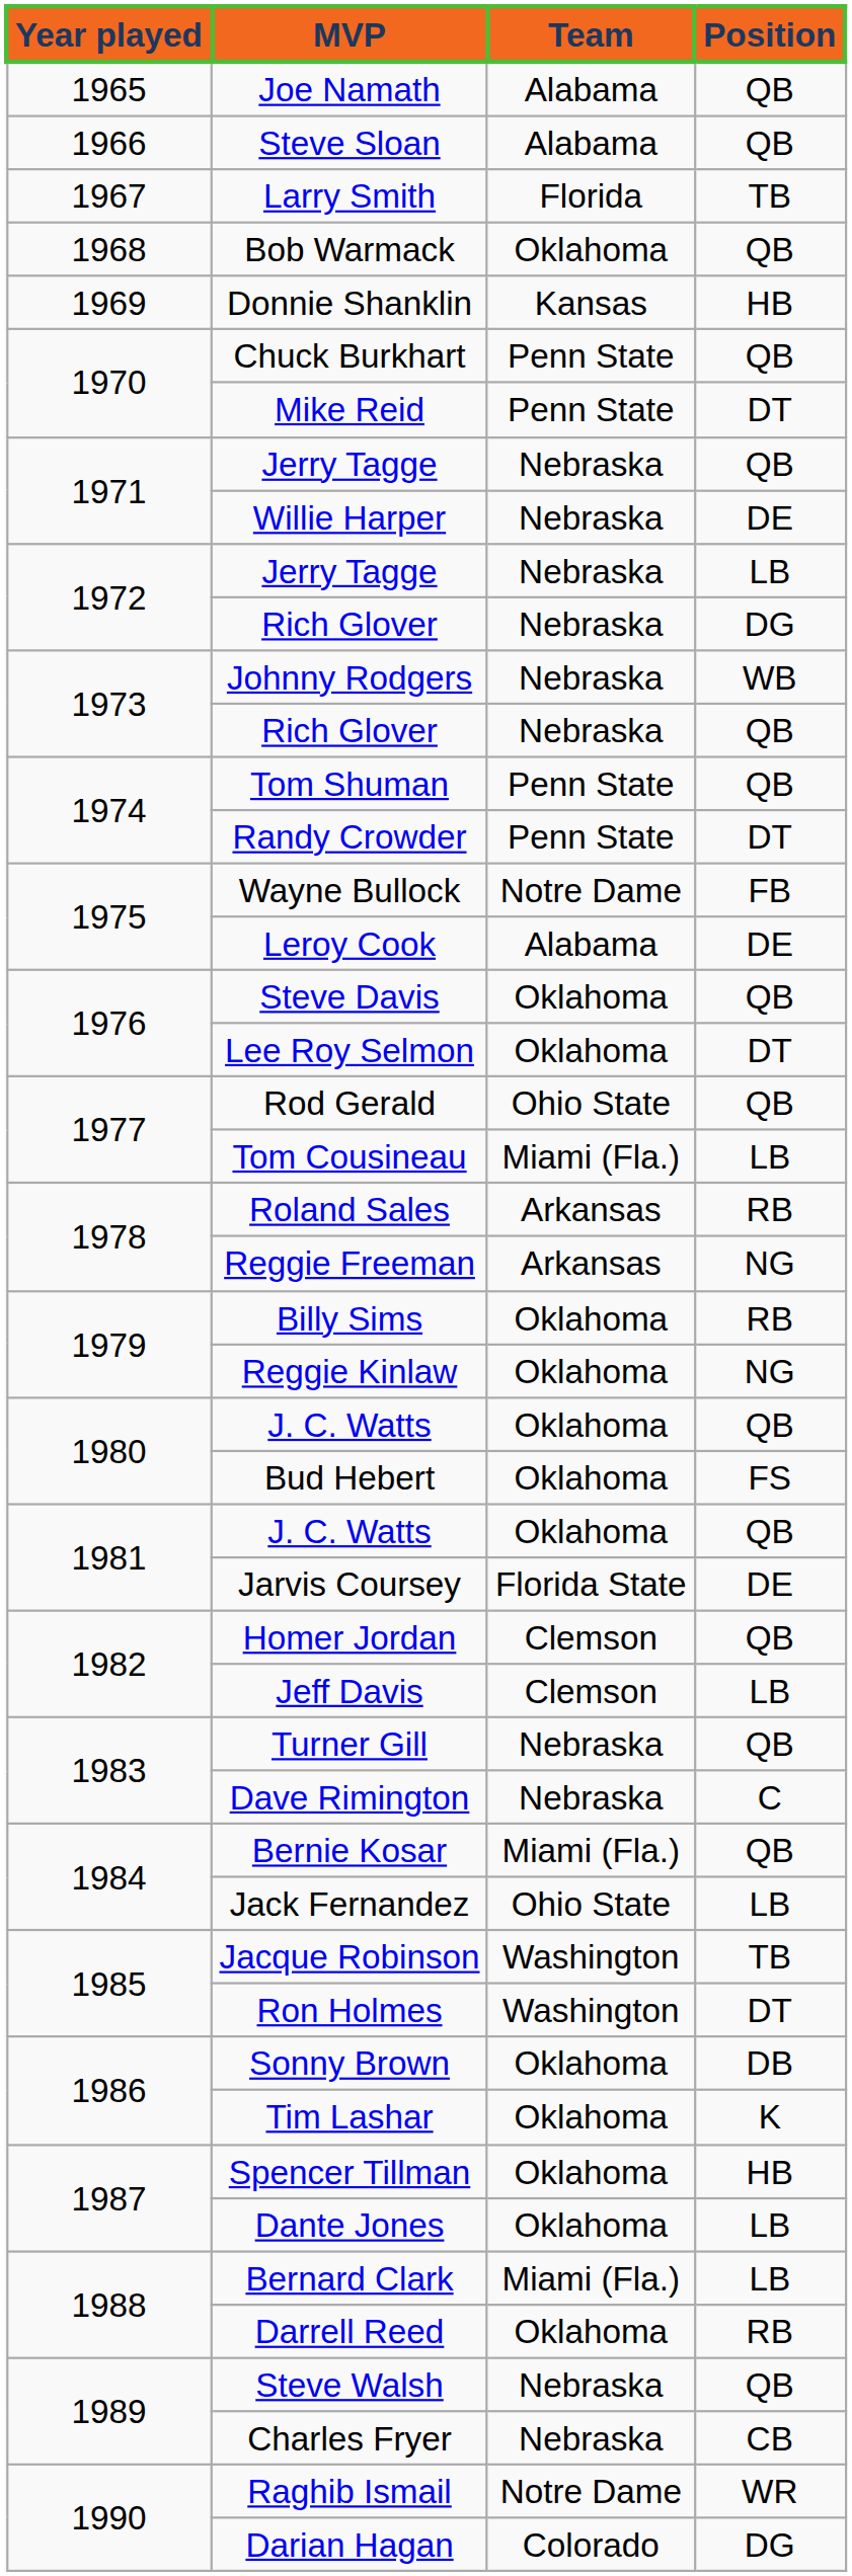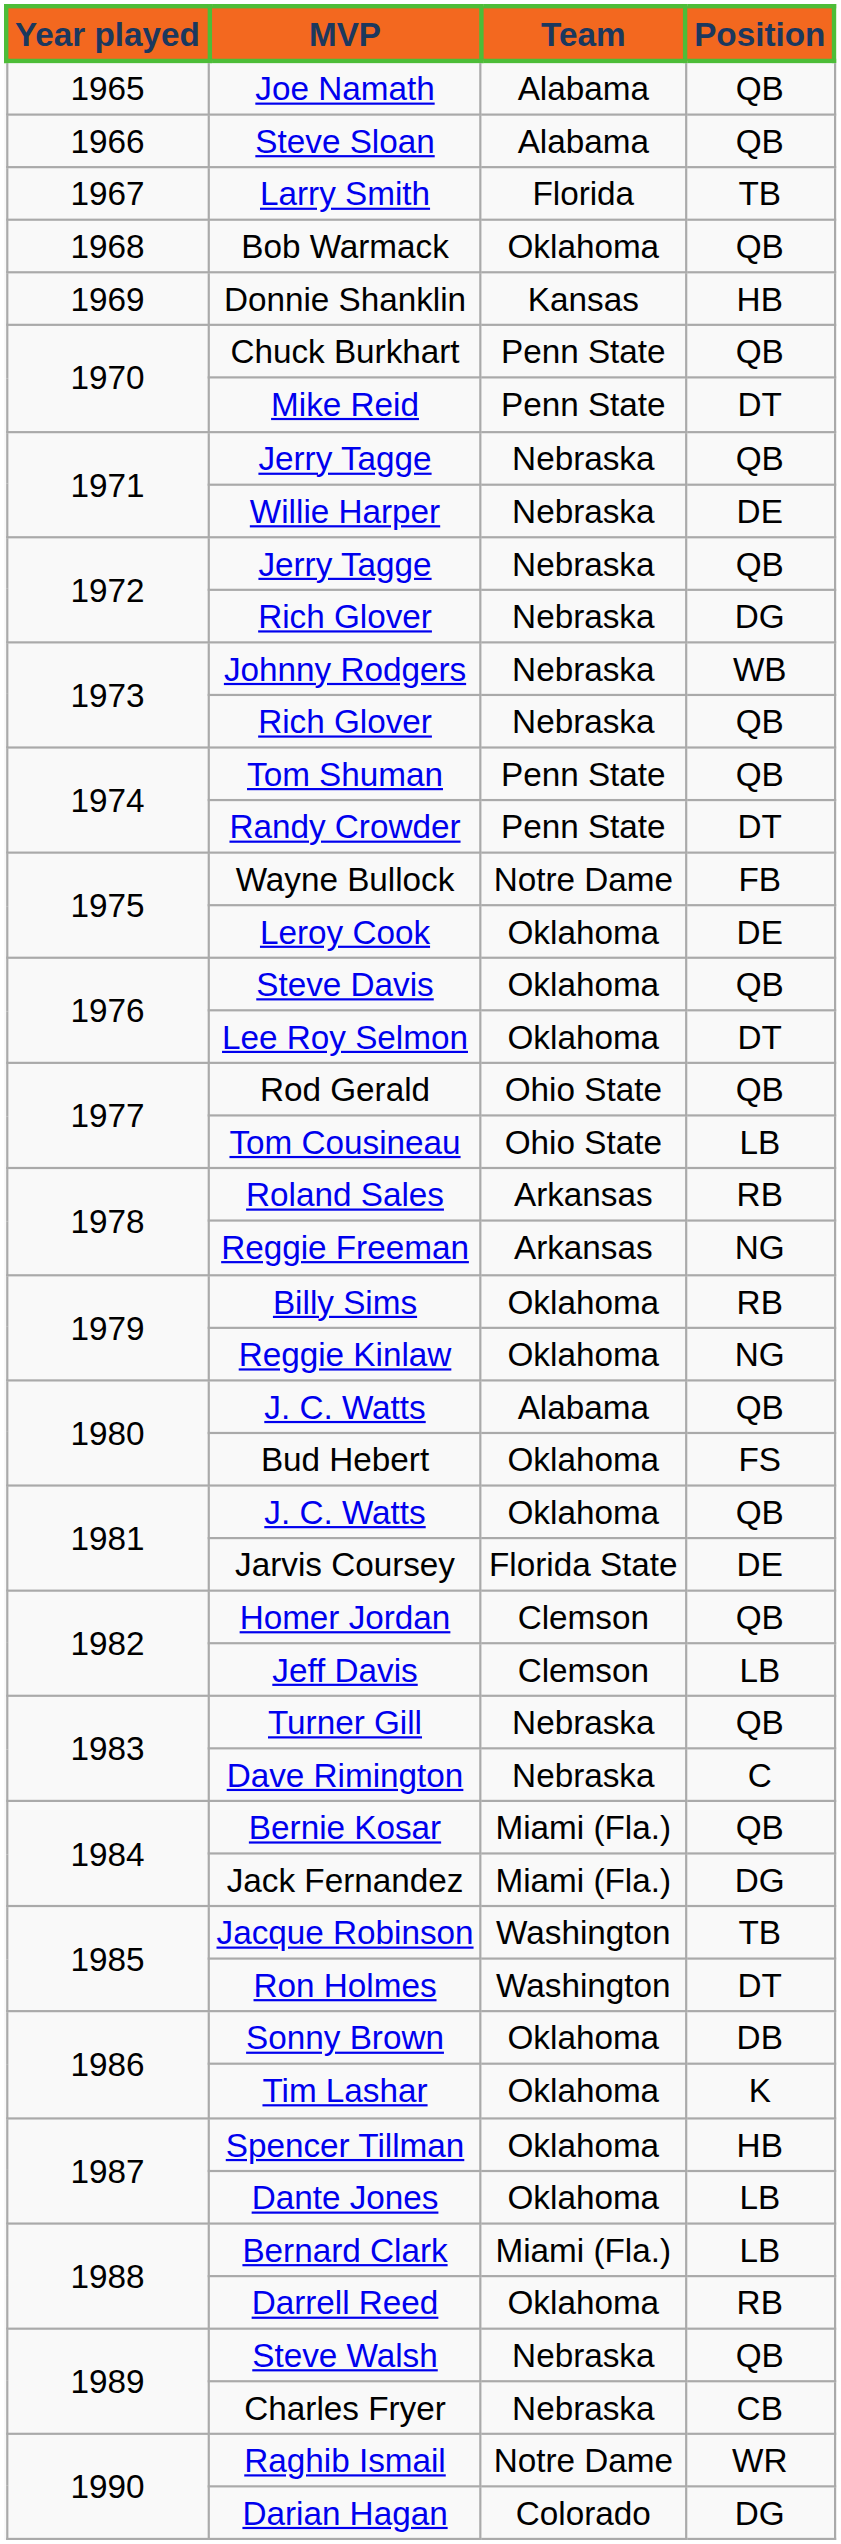 <table class="wikitable" style="text-align:center; font-size: 95%;">
 <tr>
 <th style="background:#f3681f; color:#1b385e; border:2px solid #4dbd38;">Year played</th>
 <th style="background:#f3681f; color:#1b385e; border:2px solid #4dbd38;">MVP</th>
 <th style="background:#f3681f; color:#1b385e; border:2px solid #4dbd38;">Team</th>
 <th style="background:#f3681f; color:#1b385e; border:2px solid #4dbd38;">Position</th>
 </tr>
 <tr>
 <td>1965</td>
 <td><a href='#'>Joe Namath</a></td>
 <td>Alabama</td>
 <td>QB</td>
 </tr>
 <tr>
 <td>1966</td>
 <td><a href='#'>Steve Sloan</a></td>
 <td>Alabama</td>
 <td>QB</td>
 </tr>
 <tr>
 <td>1967</td>
 <td><a href='#'>Larry Smith</a></td>
 <td>Florida</td>
 <td>TB</td>
 </tr>
 <tr>
 <td>1968</td>
 <td>Bob Warmack</td>
 <td>Oklahoma</td>
 <td>QB</td>
 </tr>
 <tr>
 <td>1969</td>
 <td>Donnie Shanklin</td>
 <td>Kansas</td>
 <td>HB</td>
 </tr>
 <tr>
 <td rowspan=2>1970</td>
 <td>Chuck Burkhart</td>
 <td>Penn State</td>
 <td>QB</td>
 </tr>
 <tr>
 <td><a href='#'>Mike Reid</a></td>
 <td>Penn State</td>
 <td>DT</td>
 </tr>
 <tr>
 <td rowspan=2>1971</td>
 <td><a href='#'>Jerry Tagge</a></td>
 <td>Nebraska</td>
 <td>QB</td>
 </tr>
 <tr>
 <td><a href='#'>Willie Harper</a></td>
 <td>Nebraska</td>
 <td>DE</td>
 </tr>
 <tr>
 <td rowspan=2>1972</td>
 <td><a href='#'>Jerry Tagge</a></td>
 <td>Nebraska</td>
-<td>LB</td>
+<td>QB</td>
 </tr>
 <tr>
 <td><a href='#'>Rich Glover</a></td>
 <td>Nebraska</td>
 <td>DG</td>
 </tr>
 <tr>
 <td rowspan=2>1973</td>
 <td><a href='#'>Johnny Rodgers</a></td>
 <td>Nebraska</td>
 <td>WB</td>
 </tr>
 <tr>
 <td><a href='#'>Rich Glover</a></td>
 <td>Nebraska</td>
 <td>QB</td>
 </tr>
 <tr>
 <td rowspan=2>1974</td>
 <td><a href='#'>Tom Shuman</a></td>
 <td>Penn State</td>
 <td>QB</td>
 </tr>
 <tr>
 <td><a href='#'>Randy Crowder</a></td>
 <td>Penn State</td>
 <td>DT</td>
 </tr>
 <tr>
 <td rowspan=2>1975</td>
 <td>Wayne Bullock</td>
 <td>Notre Dame</td>
 <td>FB</td>
 </tr>
 <tr>
 <td><a href='#'>Leroy Cook</a></td>
-<td>Alabama</td>
+<td>Oklahoma</td>
 <td>DE</td>
 </tr>
 <tr>
 <td rowspan=2>1976</td>
 <td><a href='#'>Steve Davis</a></td>
 <td>Oklahoma</td>
 <td>QB</td>
 </tr>
 <tr>
 <td><a href='#'>Lee Roy Selmon</a></td>
 <td>Oklahoma</td>
 <td>DT</td>
 </tr>
 <tr>
 <td rowspan=2>1977</td>
 <td>Rod Gerald</td>
 <td>Ohio State</td>
 <td>QB</td>
 </tr>
 <tr>
 <td><a href='#'>Tom Cousineau</a></td>
-<td>Miami (Fla.)</td>
+<td>Ohio State</td>
 <td>LB</td>
 </tr>
 <tr>
 <td rowspan=2>1978</td>
 <td><a href='#'>Roland Sales</a></td>
 <td>Arkansas</td>
 <td>RB</td>
 </tr>
 <tr>
 <td><a href='#'>Reggie Freeman</a></td>
 <td>Arkansas</td>
 <td>NG</td>
 </tr>
 <tr>
 <td rowspan=2>1979</td>
 <td><a href='#'>Billy Sims</a></td>
 <td>Oklahoma</td>
 <td>RB</td>
 </tr>
 <tr>
 <td><a href='#'>Reggie Kinlaw</a></td>
 <td>Oklahoma</td>
 <td>NG</td>
 </tr>
 <tr>
 <td rowspan=2>1980</td>
 <td><a href='#'>J. C. Watts</a></td>
-<td>Oklahoma</td>
+<td>Alabama</td>
 <td>QB</td>
 </tr>
 <tr>
 <td>Bud Hebert</td>
 <td>Oklahoma</td>
 <td>FS</td>
 </tr>
 <tr>
 <td rowspan=2>1981</td>
 <td><a href='#'>J. C. Watts</a></td>
 <td>Oklahoma</td>
 <td>QB</td>
 </tr>
 <tr>
 <td>Jarvis Coursey</td>
 <td>Florida State</td>
 <td>DE</td>
 </tr>
 <tr>
 <td rowspan=2>1982</td>
 <td><a href='#'>Homer Jordan</a></td>
 <td>Clemson</td>
 <td>QB</td>
 </tr>
 <tr>
 <td><a href='#'>Jeff Davis</a></td>
 <td>Clemson</td>
 <td>LB</td>
 </tr>
 <tr>
 <td rowspan=2>1983</td>
 <td><a href='#'>Turner Gill</a></td>
 <td>Nebraska</td>
 <td>QB</td>
 </tr>
 <tr>
 <td><a href='#'>Dave Rimington</a></td>
 <td>Nebraska</td>
 <td>C</td>
 </tr>
 <tr>
 <td rowspan=2>1984</td>
 <td><a href='#'>Bernie Kosar</a></td>
 <td>Miami (Fla.)</td>
 <td>QB</td>
 </tr>
 <tr>
 <td>Jack Fernandez</td>
-<td>Ohio State</td>
-<td>LB</td>
+<td>Miami (Fla.)</td>
+<td>DG</td>
 </tr>
 <tr>
 <td rowspan=2>1985</td>
 <td><a href='#'>Jacque Robinson</a></td>
 <td>Washington</td>
 <td>TB</td>
 </tr>
 <tr>
 <td><a href='#'>Ron Holmes</a></td>
 <td>Washington</td>
 <td>DT</td>
 </tr>
 <tr>
 <td rowspan=2>1986</td>
 <td><a href='#'>Sonny Brown</a></td>
 <td>Oklahoma</td>
 <td>DB</td>
 </tr>
 <tr>
 <td><a href='#'>Tim Lashar</a></td>
 <td>Oklahoma</td>
 <td>K</td>
 </tr>
 <tr>
 <td rowspan=2>1987</td>
 <td><a href='#'>Spencer Tillman</a></td>
 <td>Oklahoma</td>
 <td>HB</td>
 </tr>
 <tr>
 <td><a href='#'>Dante Jones</a></td>
 <td>Oklahoma</td>
 <td>LB</td>
 </tr>
 <tr>
 <td rowspan=2>1988</td>
 <td><a href='#'>Bernard Clark</a></td>
 <td>Miami (Fla.)</td>
 <td>LB</td>
 </tr>
 <tr>
 <td><a href='#'>Darrell Reed</a></td>
 <td>Oklahoma</td>
 <td>RB</td>
 </tr>
 <tr>
 <td rowspan=2>1989</td>
 <td><a href='#'>Steve Walsh</a></td>
 <td>Nebraska</td>
 <td>QB</td>
 </tr>
 <tr>
 <td>Charles Fryer</td>
 <td>Nebraska</td>
 <td>CB</td>
 </tr>
 <tr>
 <td rowspan=2>1990</td>
 <td><a href='#'>Raghib Ismail</a></td>
 <td>Notre Dame</td>
 <td>WR</td>
 </tr>
 <tr>
 <td><a href='#'>Darian Hagan</a></td>
 <td>Colorado</td>
 <td>DG</td>
 </tr>
 </table>
